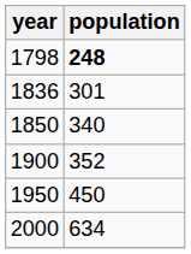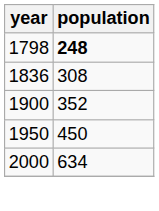 <table class="wikitable">
 <tr>
 <th>year</th>
 <th>population</th>
 </tr>
 <tr>
 <td>1798</td>
 <td><strong>248</strong></td>
 </tr>
 <tr>
 <td>1836</td>
-<td>301</td>
-</tr>
-<tr>
-<td>1850</td>
-<td>340</td>
+<td>308</td>
 </tr>
 <tr>
 <td>1900</td>
 <td>352</td>
 </tr>
 <tr>
 <td>1950</td>
 <td>450</td>
 </tr>
 <tr>
 <td>2000</td>
 <td>634</td>
 </tr>
 <tr>
 </tr>
 </table>
